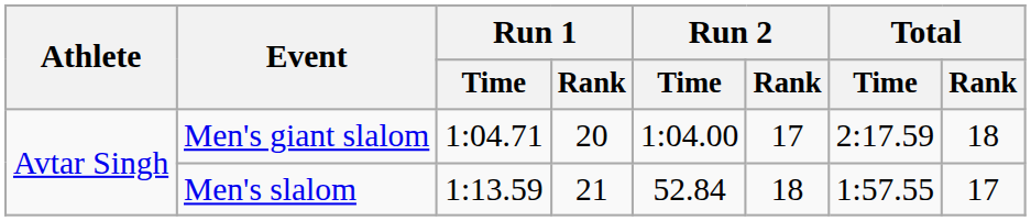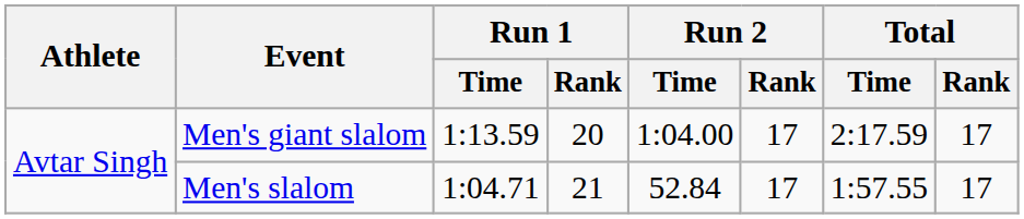 <table class="wikitable" style="font-size:90%">
 <tr>
 <th rowspan=2>Athlete</th>
 <th rowspan=2>Event</th>
 <th colspan=2>Run 1</th>
 <th colspan=2>Run 2</th>
 <th colspan=2>Total</th>
 </tr>
 <tr style="font-size:90%">
 <th>Time</th>
 <th>Rank</th>
 <th>Time</th>
 <th>Rank</th>
 <th>Time</th>
 <th>Rank</th>
 </tr>
 <tr align=center>
 <td align=left rowspan=2><a href='#'>Avtar Singh</a></td>
 <td align=left><a href='#'>Men's giant slalom</a></td>
-<td>1:04.71</td>
+<td>1:13.59</td>
 <td>20</td>
 <td>1:04.00</td>
 <td>17</td>
 <td>2:17.59</td>
-<td>18</td>
+<td>17</td>
 </tr>
 <tr align=center>
 <td align=left><a href='#'>Men's slalom</a></td>
-<td>1:13.59</td>
+<td>1:04.71</td>
 <td>21</td>
 <td>52.84</td>
-<td>18</td>
+<td>17</td>
 <td>1:57.55</td>
 <td>17</td>
 </tr>
 </table>
